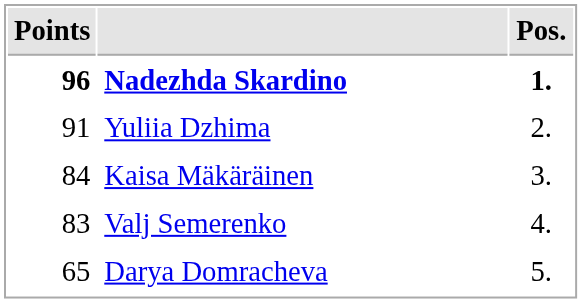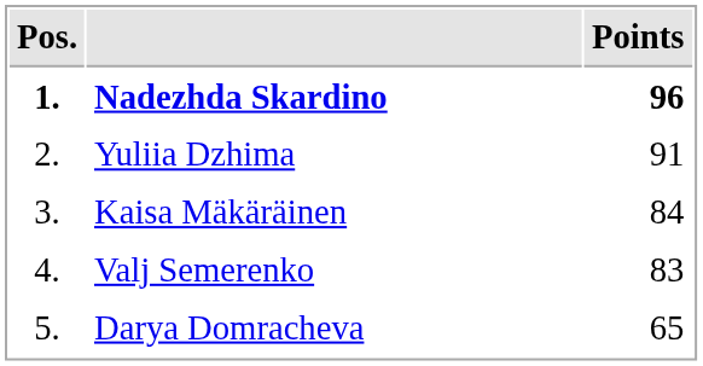 <table cellspacing="1" cellpadding="3" style="border:1px solid #AAAAAA;font-size:90%">
 <tr bgcolor="#E4E4E4">
+<th style="border-bottom:1px solid #AAAAAA" width=10>Pos.</th>
+<th style="border-bottom:1px solid #AAAAAA" width=200></th>
 <th style="border-bottom:1px solid #AAAAAA" width=20>Points</th>
-<th style="border-bottom:1px solid #AAAAAA" width=200></th>
-<th style="border-bottom:1px solid #AAAAAA" width=10>Pos.</th>
 </tr>
 <tr>
+<td align="center"><strong>1.</strong></td>
+<td> <strong><a href='#'>Nadezhda Skardino</a></strong></td>
 <td align="right"><strong>96</strong></td>
-<td> <strong><a href='#'>Nadezhda Skardino</a></strong></td>
-<td align="center"><strong>1.</strong></td>
 </tr>
 <tr>
+<td align="center">2.</td>
+<td> <a href='#'>Yuliia Dzhima</a></td>
 <td align="right">91</td>
-<td> <a href='#'>Yuliia Dzhima</a></td>
-<td align="center">2.</td>
 </tr>
 <tr>
+<td align="center">3.</td>
+<td> <a href='#'>Kaisa Mäkäräinen</a></td>
 <td align="right">84</td>
-<td> <a href='#'>Kaisa Mäkäräinen</a></td>
-<td align="center">3.</td>
 </tr>
 <tr>
+<td align="center">4.</td>
+<td> <a href='#'>Valj Semerenko</a></td>
 <td align="right">83</td>
-<td> <a href='#'>Valj Semerenko</a></td>
-<td align="center">4.</td>
 </tr>
 <tr>
+<td align="center">5.</td>
+<td> <a href='#'>Darya Domracheva</a></td>
 <td align="right">65</td>
-<td> <a href='#'>Darya Domracheva</a></td>
-<td align="center">5.</td>
 </tr>
 </table>
